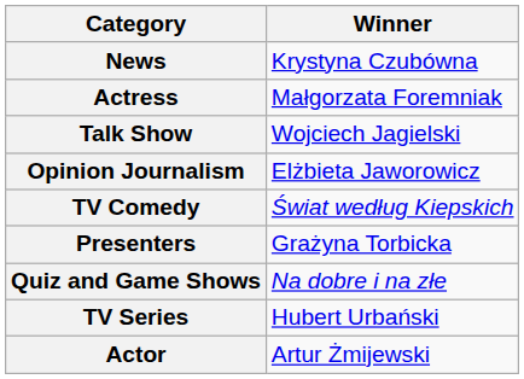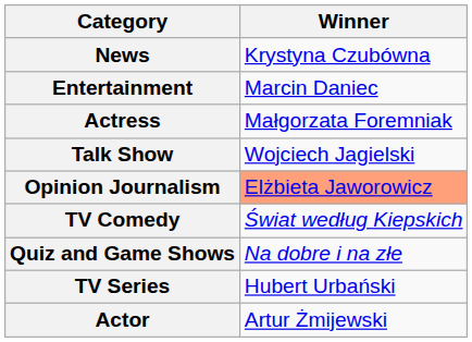 <table class="wikitable">
 <tr>
 <th>Category</th>
 <th>Winner</th>
 </tr>
 <tr>
 <th scope="row">News</th>
 <td><a href='#'>Krystyna Czubówna</a></td>
+</tr>
+<tr>
+<th scope="row">Entertainment</th>
+<td><a href='#'>Marcin Daniec</a></td>
 </tr>
 <tr>
 <th scope="row">Actress</th>
 <td><a href='#'>Małgorzata Foremniak</a></td>
 </tr>
 <tr>
 <th scope="row">Talk Show</th>
 <td><a href='#'>Wojciech Jagielski</a></td>
 </tr>
 <tr>
 <th scope="row">Opinion Journalism</th>
-<td><a href='#'>Elżbieta Jaworowicz</a></td>
+<td style="background: lightsalmon;"><a href='#'>Elżbieta Jaworowicz</a></td>
 </tr>
 <tr>
 <th scope="row">TV Comedy</th>
 <td><em><a href='#'>Świat według Kiepskich</a></em></td>
-</tr>
-<tr>
-<th scope="row">Presenters</th>
-<td><a href='#'>Grażyna Torbicka</a></td>
 </tr>
 <tr>
 <th scope="row">Quiz and Game Shows</th>
 <td><em><a href='#'>Na dobre i na złe</a></em></td>
 </tr>
 <tr>
 <th scope="row">TV Series</th>
 <td><a href='#'>Hubert Urbański</a></td>
 </tr>
 <tr>
 <th scope="row">Actor</th>
 <td><a href='#'>Artur Żmijewski</a></td>
 </tr>
 </table>
